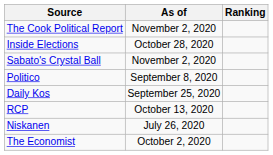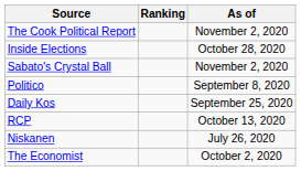 <table class="wikitable" style="text-align:center">
 <tr>
 <th>Source</th>
+<th>Ranking</th>
 <th>As of</th>
-<th>Ranking</th>
 </tr>
 <tr>
 <td align=left><a href='#'>The Cook Political Report</a></td>
+<td></td>
 <td>November 2, 2020</td>
-<td></td>
 </tr>
 <tr>
 <td align=left><a href='#'>Inside Elections</a></td>
+<td></td>
 <td>October 28, 2020</td>
-<td></td>
 </tr>
 <tr>
 <td align=left><a href='#'>Sabato's Crystal Ball</a></td>
+<td></td>
 <td>November 2, 2020</td>
-<td></td>
 </tr>
 <tr>
 <td align="left"><a href='#'>Politico</a></td>
+<td></td>
 <td>September 8, 2020</td>
-<td></td>
 </tr>
 <tr>
 <td align="left"><a href='#'>Daily Kos</a></td>
+<td></td>
 <td>September 25, 2020</td>
-<td></td>
 </tr>
 <tr>
 <td align="left"><a href='#'>RCP</a></td>
+<td></td>
 <td>October 13, 2020</td>
-<td></td>
 </tr>
 <tr>
 <td align="left"><a href='#'>Niskanen</a></td>
+<td></td>
 <td>July 26, 2020</td>
-<td></td>
 </tr>
 <tr>
 <td align="left"><a href='#'>The Economist</a></td>
+<td></td>
 <td>October 2, 2020</td>
-<td></td>
 </tr>
 </table>
